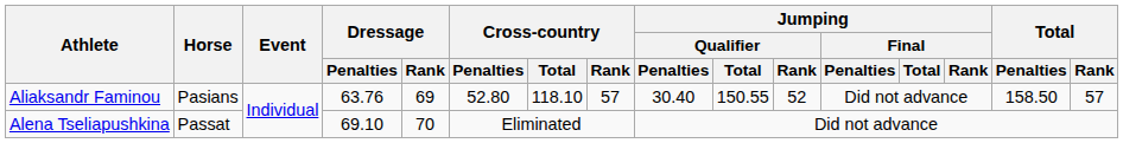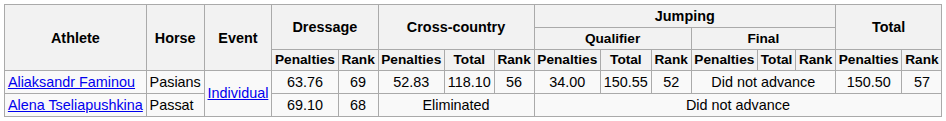 <table class=wikitable style="font-size:90%">
 <tr>
 <th rowspan="3">Athlete</th>
 <th rowspan="3">Horse</th>
 <th rowspan="3">Event</th>
 <th colspan="2" rowspan="2">Dressage</th>
 <th colspan="3" rowspan="2">Cross-country</th>
 <th colspan="6">Jumping</th>
 <th colspan="2" rowspan="2">Total</th>
 </tr>
 <tr style="font-size:95%">
 <th colspan="3">Qualifier</th>
 <th colspan="3">Final</th>
 </tr>
 <tr style="font-size:95%">
 <th>Penalties</th>
 <th>Rank</th>
 <th>Penalties</th>
 <th>Total</th>
 <th>Rank</th>
 <th>Penalties</th>
 <th>Total</th>
 <th>Rank</th>
 <th>Penalties</th>
 <th>Total</th>
 <th>Rank</th>
 <th>Penalties</th>
 <th>Rank</th>
 </tr>
 <tr align=center>
 <td align=left><a href='#'>Aliaksandr Faminou</a></td>
 <td align=left>Pasians</td>
 <td align=left rowspan=2><a href='#'>Individual</a></td>
 <td>63.76</td>
 <td>69</td>
-<td>52.80</td>
+<td>52.83</td>
 <td>118.10</td>
-<td>57</td>
-<td>30.40</td>
+<td>56</td>
+<td>34.00</td>
 <td>150.55</td>
 <td>52</td>
 <td colspan=3>Did not advance</td>
-<td>158.50</td>
+<td>150.50</td>
 <td>57</td>
 </tr>
 <tr align=center>
 <td align=left><a href='#'>Alena Tseliapushkina</a></td>
 <td align=left>Passat</td>
 <td>69.10</td>
-<td>70</td>
+<td>68</td>
 <td colspan=3>Eliminated</td>
 <td colspan=8>Did not advance</td>
 </tr>
 </table>
